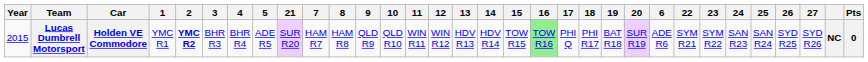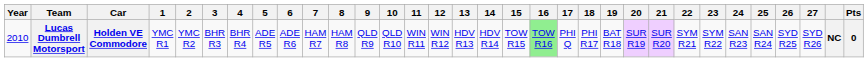 <table class="wikitable" style="text-align:center; font-size:85%">
 <tr>
 <th>Year</th>
 <th>Team</th>
 <th>Car</th>
 <th>1</th>
 <th>2</th>
 <th>3</th>
 <th>4</th>
 <th>5</th>
-<th>21</th>
+<th>6</th>
 <th>7</th>
 <th>8</th>
 <th>9</th>
 <th>10</th>
 <th>11</th>
 <th>12</th>
 <th>13</th>
 <th>14</th>
 <th>15</th>
 <th>16</th>
 <th>17</th>
 <th>18</th>
 <th>19</th>
 <th>20</th>
-<th>6</th>
+<th>21</th>
 <th>22</th>
 <th>23</th>
 <th>24</th>
 <th>25</th>
 <th>26</th>
 <th>27</th>
 <th></th>
 <th>Pts</th>
 </tr>
 <tr>
-<td><a href='#'>2015</a></td>
+<td><a href='#'>2010</a></td>
 <th><a href='#'>Lucas Dumbrell Motorsport</a></th>
 <th><a href='#'>Holden VE Commodore</a></th>
 <td><a href='#'>YMC<br>R1</a></td>
-<td><strong><a href='#'>YMC<br>R2</a></strong></td>
+<td><a href='#'>YMC<br>R2</a></td>
 <td><a href='#'>BHR<br>R3</a></td>
 <td><a href='#'>BHR<br>R4</a></td>
 <td><a href='#'>ADE<br>R5</a></td>
-<td style="background:#EFCFFF;"><a href='#'>SUR<br>R20</a><br></td>
+<td><a href='#'>ADE<br>R6</a></td>
 <td><a href='#'>HAM<br>R7</a></td>
 <td><a href='#'>HAM<br>R8</a></td>
 <td><a href='#'>QLD<br>R9</a></td>
 <td><a href='#'>QLD<br>R10</a></td>
 <td><a href='#'>WIN<br>R11</a></td>
 <td><a href='#'>WIN<br>R12</a></td>
 <td><a href='#'>HDV<br>R13</a></td>
 <td><a href='#'>HDV<br>R14</a></td>
 <td><a href='#'>TOW<br>R15</a></td>
 <td style="background: lightgreen;"><a href='#'>TOW<br>R16</a></td>
 <td><a href='#'>PHI<br>Q</a></td>
 <td><a href='#'>PHI<br>R17</a></td>
 <td><a href='#'>BAT<br>R18</a></td>
 <td style="background:#EFCFFF;"><a href='#'>SUR<br>R19</a><br></td>
-<td><a href='#'>ADE<br>R6</a></td>
+<td style="background:#EFCFFF;"><a href='#'>SUR<br>R20</a><br></td>
 <td><a href='#'>SYM<br>R21</a></td>
 <td><a href='#'>SYM<br>R22</a></td>
 <td><a href='#'>SAN<br>R23</a></td>
 <td><a href='#'>SAN<br>R24</a></td>
 <td><a href='#'>SYD<br>R25</a></td>
 <td><a href='#'>SYD<br>R26</a></td>
 <th>NC</th>
 <th>0</th>
 </tr>
 </table>
